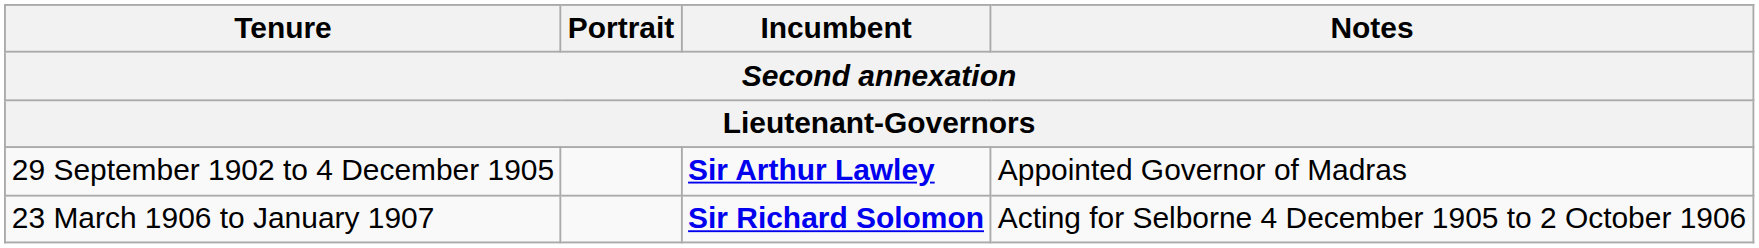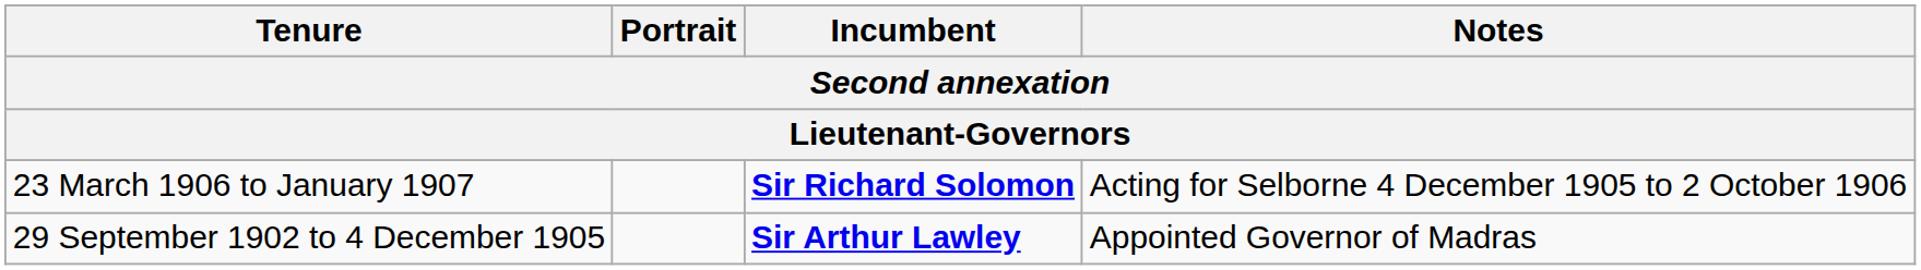 <table class="wikitable">
 <tr>
 <th>Tenure</th>
 <th>Portrait</th>
 <th>Incumbent</th>
 <th>Notes</th>
 </tr>
 <tr>
 <th colspan="4"><em>Second annexation</em></th>
 </tr>
 <tr>
 <th colspan="4">Lieutenant-Governors</th>
 </tr>
 <tr>
+<td>23 March 1906 to January 1907</td>
+<td></td>
+<td><strong><a href='#'>Sir Richard Solomon</a></strong></td>
+<td>Acting for Selborne 4 December 1905 to 2 October 1906</td>
+</tr>
+<tr>
 <td>29 September 1902 to 4 December 1905</td>
 <td></td>
 <td><strong><a href='#'>Sir Arthur Lawley</a></strong></td>
 <td>Appointed Governor of Madras</td>
 </tr>
-<tr>
-<td>23 March 1906 to January 1907</td>
-<td></td>
-<td><strong><a href='#'>Sir Richard Solomon</a></strong></td>
-<td>Acting for Selborne 4 December 1905 to 2 October 1906</td>
-</tr>
 </table>
